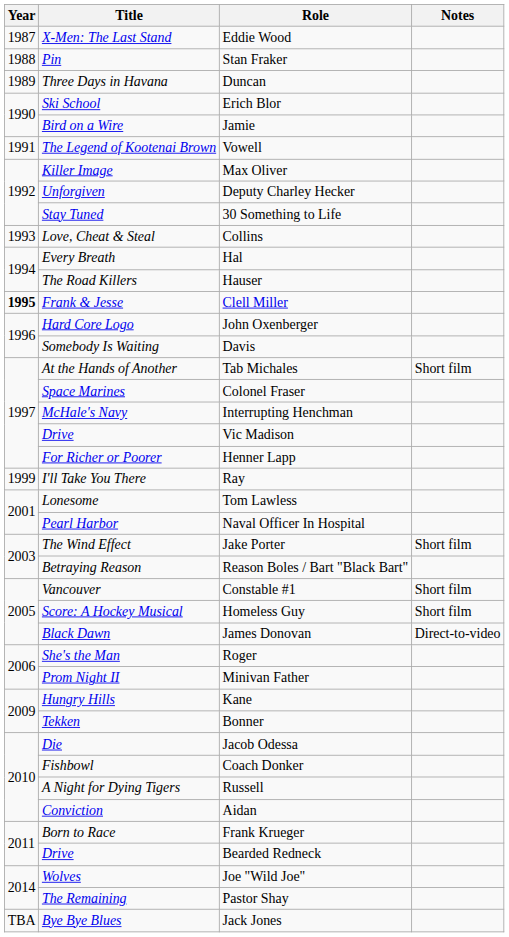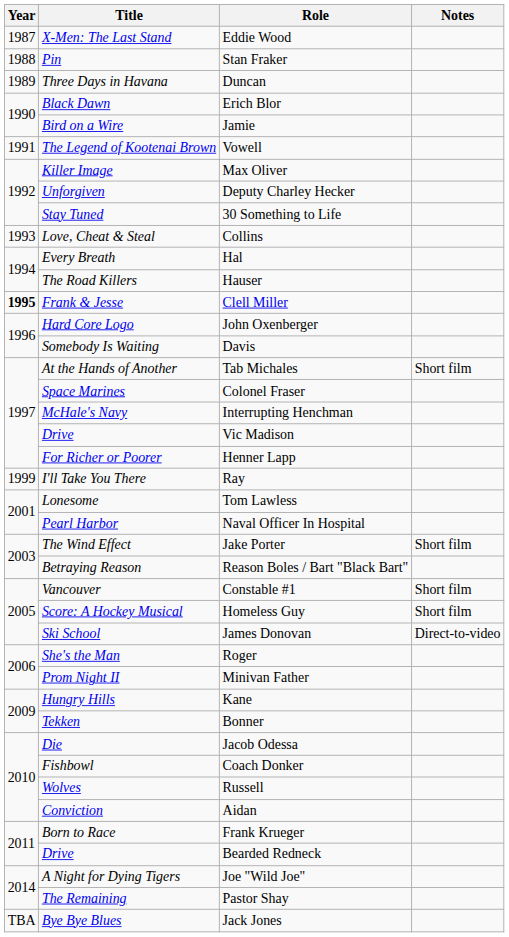 <table class="wikitable sortable">
 <tr>
 <th>Year</th>
 <th>Title</th>
 <th>Role</th>
 <th class="unsortable">Notes</th>
 </tr>
 <tr>
 <td>1987</td>
 <td><em><a href='#'>X-Men: The Last Stand</a></em></td>
 <td>Eddie Wood</td>
 <td></td>
 </tr>
 <tr>
 <td>1988</td>
 <td><em><a href='#'>Pin</a></em></td>
 <td>Stan Fraker</td>
 <td></td>
 </tr>
 <tr>
 <td>1989</td>
 <td><em>Three Days in Havana</em></td>
 <td>Duncan</td>
 <td></td>
 </tr>
 <tr>
 <td rowspan="2">1990</td>
-<td><em><a href='#'>Ski School</a></em></td>
+<td><em><a href='#'>Black Dawn</a></em></td>
 <td>Erich Blor</td>
 <td></td>
 </tr>
 <tr>
 <td><em><a href='#'>Bird on a Wire</a></em></td>
 <td>Jamie</td>
 <td></td>
 </tr>
 <tr>
 <td>1991</td>
 <td data-sort-value="Legend of Kootenai Brown, The"><em><a href='#'>The Legend of Kootenai Brown</a></em></td>
 <td>Vowell</td>
 <td></td>
 </tr>
 <tr>
 <td rowspan="3">1992</td>
 <td><em><a href='#'>Killer Image</a></em></td>
 <td>Max Oliver</td>
 <td></td>
 </tr>
 <tr>
 <td><em><a href='#'>Unforgiven</a></em></td>
 <td>Deputy Charley Hecker</td>
 <td></td>
 </tr>
 <tr>
 <td><em><a href='#'>Stay Tuned</a></em></td>
 <td>30 Something to Life</td>
 <td></td>
 </tr>
 <tr>
 <td>1993</td>
 <td><em>Love, Cheat & Steal</em></td>
 <td>Collins</td>
 <td></td>
 </tr>
 <tr>
 <td rowspan="2">1994</td>
 <td><em>Every Breath</em></td>
 <td>Hal</td>
 <td></td>
 </tr>
 <tr>
 <td data-sort-value="Road Killers, The"><em>The Road Killers</em></td>
 <td>Hauser</td>
 <td></td>
 </tr>
 <tr>
 <td><strong>1995</strong></td>
 <td><em><a href='#'>Frank & Jesse</a></em></td>
 <td><a href='#'>Clell Miller</a></td>
 <td></td>
 </tr>
 <tr>
 <td rowspan="2">1996</td>
 <td><em><a href='#'>Hard Core Logo</a></em></td>
 <td>John Oxenberger</td>
 <td></td>
 </tr>
 <tr>
 <td><em>Somebody Is Waiting</em></td>
 <td>Davis</td>
 <td></td>
 </tr>
 <tr>
 <td rowspan="5">1997</td>
 <td><em>At the Hands of Another</em></td>
 <td>Tab Michales</td>
 <td>Short film</td>
 </tr>
 <tr>
 <td><em><a href='#'>Space Marines</a></em></td>
 <td>Colonel Fraser</td>
 <td></td>
 </tr>
 <tr>
 <td><em><a href='#'>McHale's Navy</a></em></td>
 <td>Interrupting Henchman</td>
 <td></td>
 </tr>
 <tr>
 <td><em><a href='#'>Drive</a></em></td>
 <td>Vic Madison</td>
 <td></td>
 </tr>
 <tr>
 <td><em><a href='#'>For Richer or Poorer</a></em></td>
 <td>Henner Lapp</td>
 <td></td>
 </tr>
 <tr>
 <td>1999</td>
 <td><em>I'll Take You There</em></td>
 <td>Ray</td>
 <td></td>
 </tr>
 <tr>
 <td rowspan="2">2001</td>
 <td><em>Lonesome</em></td>
 <td>Tom Lawless</td>
 <td></td>
 </tr>
 <tr>
 <td><em><a href='#'>Pearl Harbor</a></em></td>
 <td>Naval Officer In Hospital</td>
 <td></td>
 </tr>
 <tr>
 <td rowspan="2">2003</td>
 <td data-sort-value="Wind Effect, The"><em>The Wind Effect</em></td>
 <td>Jake Porter</td>
 <td>Short film</td>
 </tr>
 <tr>
 <td><em>Betraying Reason</em></td>
 <td>Reason Boles / Bart "Black Bart"</td>
 <td></td>
 </tr>
 <tr>
 <td rowspan="3">2005</td>
 <td><em>Vancouver</em></td>
 <td>Constable #1</td>
 <td>Short film</td>
 </tr>
 <tr>
 <td><em><a href='#'>Score: A Hockey Musical</a></em></td>
 <td>Homeless Guy</td>
 <td>Short film</td>
 </tr>
 <tr>
-<td><em><a href='#'>Black Dawn</a></em></td>
+<td><em><a href='#'>Ski School</a></em></td>
 <td>James Donovan</td>
 <td>Direct-to-video</td>
 </tr>
 <tr>
 <td rowspan="2">2006</td>
 <td><em><a href='#'>She's the Man</a></em></td>
 <td>Roger</td>
 <td></td>
 </tr>
 <tr>
 <td><em><a href='#'>Prom Night II</a></em></td>
 <td>Minivan Father</td>
 <td></td>
 </tr>
 <tr>
 <td rowspan="2">2009</td>
 <td><em><a href='#'>Hungry Hills</a></em></td>
 <td>Kane</td>
 <td></td>
 </tr>
 <tr>
 <td><em><a href='#'>Tekken</a></em></td>
 <td>Bonner</td>
 <td></td>
 </tr>
 <tr>
 <td rowspan="4">2010</td>
 <td><em><a href='#'>Die</a></em></td>
 <td>Jacob Odessa</td>
 <td></td>
 </tr>
 <tr>
 <td><em>Fishbowl</em></td>
 <td>Coach Donker</td>
 <td></td>
 </tr>
 <tr>
-<td data-sort-value="Night for Dying Tigers, A"><em>A Night for Dying Tigers</em></td>
+<td><em><a href='#'>Wolves</a></em></td>
 <td>Russell</td>
 <td></td>
 </tr>
 <tr>
 <td><em><a href='#'>Conviction</a></em></td>
 <td>Aidan</td>
 <td></td>
 </tr>
 <tr>
 <td rowspan="2">2011</td>
 <td><em>Born to Race</em></td>
 <td>Frank Krueger</td>
 <td></td>
 </tr>
 <tr>
 <td><em><a href='#'>Drive</a></em></td>
 <td>Bearded Redneck</td>
 <td></td>
 </tr>
 <tr>
 <td rowspan="2">2014</td>
-<td><em><a href='#'>Wolves</a></em></td>
+<td data-sort-value="Night for Dying Tigers, A"><em>A Night for Dying Tigers</em></td>
 <td>Joe "Wild Joe"</td>
 <td></td>
 </tr>
 <tr>
 <td data-sort-value="Remaining, The"><em><a href='#'>The Remaining</a></em></td>
 <td>Pastor Shay</td>
 <td></td>
 </tr>
 <tr>
 <td>TBA</td>
 <td><em><a href='#'>Bye Bye Blues</a></em></td>
 <td>Jack Jones</td>
 <td></td>
 </tr>
 </table>
